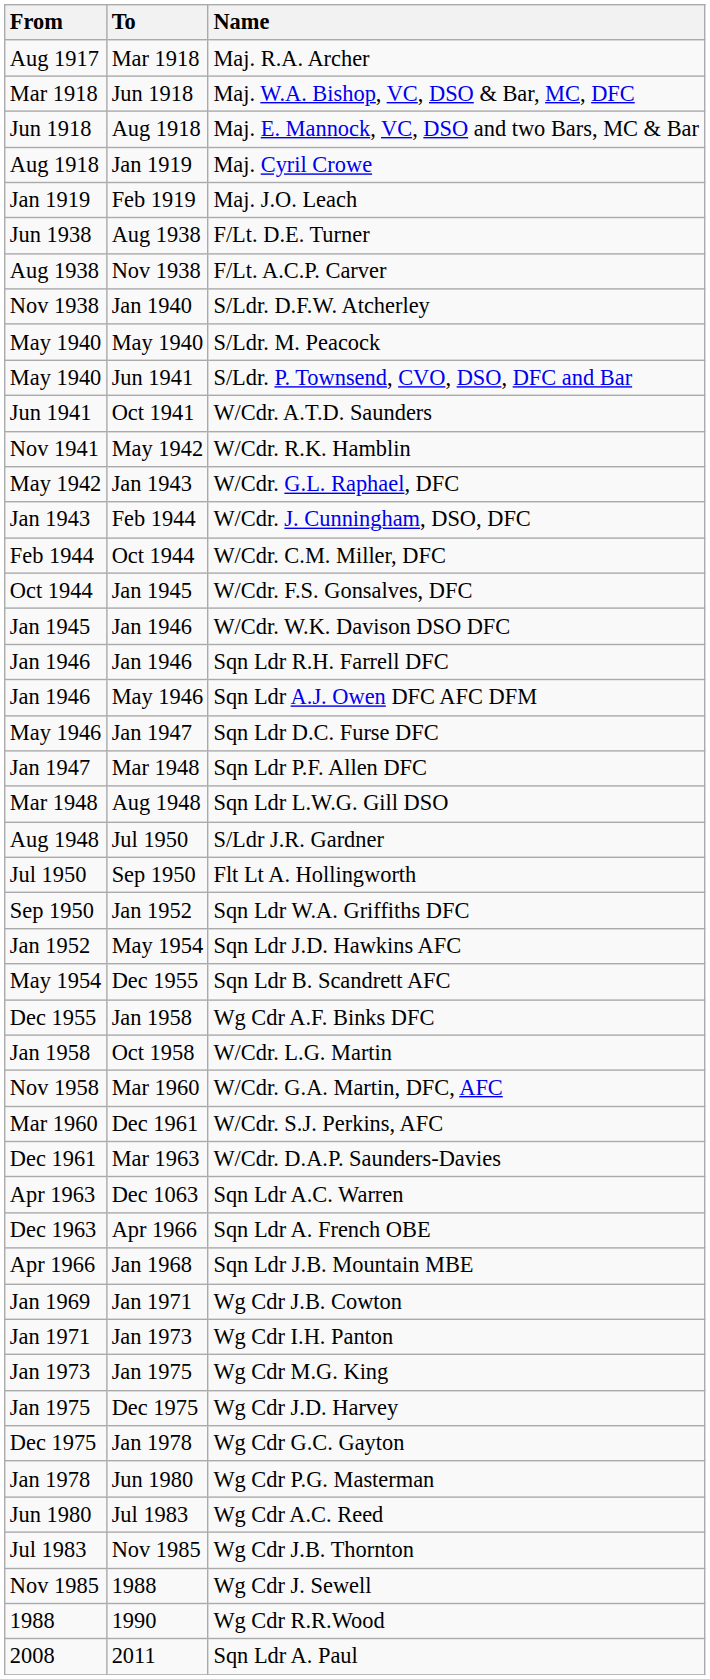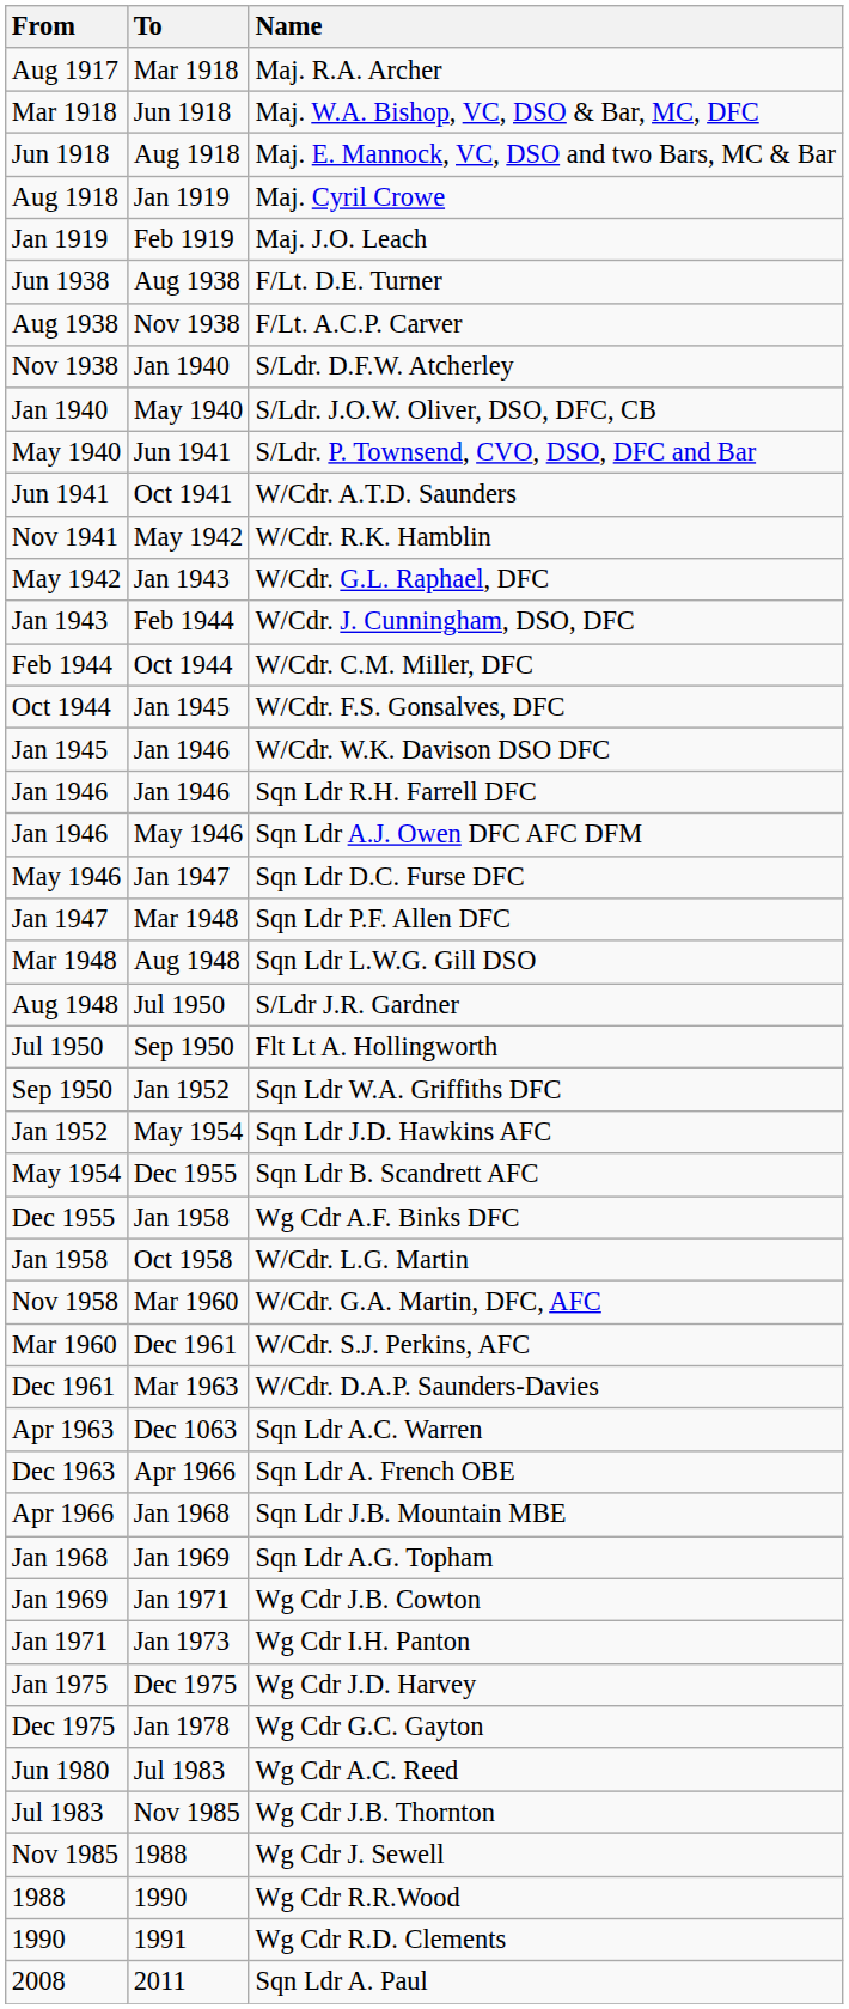 <table class="wikitable">
 <tr>
 <th style="text-align: left;">From</th>
 <th style="text-align: left;">To</th>
 <th style="text-align: left;">Name</th>
 </tr>
 <tr ---->
 <td>Aug 1917</td>
 <td>Mar 1918</td>
 <td>Maj. R.A. Archer</td>
 </tr>
 <tr ---->
 <td>Mar 1918</td>
 <td>Jun 1918</td>
 <td>Maj. <a href='#'>W.A. Bishop</a>, <a href='#'>VC</a>, <a href='#'>DSO</a> & Bar, <a href='#'>MC</a>, <a href='#'>DFC</a></td>
 </tr>
 <tr ---->
 <td>Jun 1918</td>
 <td>Aug 1918</td>
 <td>Maj. <a href='#'>E. Mannock</a>, <a href='#'>VC</a>, <a href='#'>DSO</a> and two Bars, MC & Bar</td>
 </tr>
 <tr ---->
 <td>Aug 1918</td>
 <td>Jan 1919</td>
 <td>Maj. <a href='#'>Cyril Crowe</a></td>
 </tr>
 <tr ---->
 <td>Jan 1919</td>
 <td>Feb 1919</td>
 <td>Maj. J.O. Leach</td>
 </tr>
 <tr ---->
 <td>Jun 1938</td>
 <td>Aug 1938</td>
 <td>F/Lt. D.E. Turner</td>
 </tr>
 <tr ---->
 <td>Aug 1938</td>
 <td>Nov 1938</td>
 <td>F/Lt. A.C.P. Carver</td>
 </tr>
 <tr ---->
 <td>Nov 1938</td>
 <td>Jan 1940</td>
 <td>S/Ldr. D.F.W. Atcherley</td>
 </tr>
 <tr ---->
+<td>Jan 1940</td>
 <td>May 1940</td>
-<td>May 1940</td>
-<td>S/Ldr. M. Peacock</td>
+<td>S/Ldr. J.O.W. Oliver, DSO, DFC, CB</td>
 </tr>
 <tr ---->
 <td>May 1940</td>
 <td>Jun 1941</td>
 <td>S/Ldr. <a href='#'>P. Townsend</a>, <a href='#'>CVO</a>, <a href='#'>DSO</a>, <a href='#'>DFC and Bar</a></td>
 </tr>
 <tr ---->
 <td>Jun 1941</td>
 <td>Oct 1941</td>
 <td>W/Cdr. A.T.D. Saunders</td>
 </tr>
 <tr ---->
 <td>Nov 1941</td>
 <td>May 1942</td>
 <td>W/Cdr. R.K. Hamblin</td>
 </tr>
 <tr ---->
 <td>May 1942</td>
 <td>Jan 1943</td>
 <td>W/Cdr. <a href='#'>G.L. Raphael</a>, DFC</td>
 </tr>
 <tr ---->
 <td>Jan 1943</td>
 <td>Feb 1944</td>
 <td>W/Cdr. <a href='#'>J. Cunningham</a>, DSO, DFC</td>
 </tr>
 <tr ---->
 <td>Feb 1944</td>
 <td>Oct 1944</td>
 <td>W/Cdr. C.M. Miller, DFC</td>
 </tr>
 <tr ---->
 <td>Oct 1944</td>
 <td>Jan 1945</td>
 <td>W/Cdr. F.S. Gonsalves, DFC</td>
 </tr>
 <tr ---->
 <td>Jan 1945</td>
 <td>Jan 1946</td>
 <td>W/Cdr. W.K. Davison DSO DFC</td>
 </tr>
 <tr ---->
 <td>Jan 1946</td>
 <td>Jan 1946</td>
 <td>Sqn Ldr R.H. Farrell DFC</td>
 </tr>
 <tr ---->
 <td>Jan 1946</td>
 <td>May 1946</td>
 <td>Sqn Ldr <a href='#'>A.J. Owen</a> DFC AFC DFM</td>
 </tr>
 <tr ---->
 <td>May 1946</td>
 <td>Jan 1947</td>
 <td>Sqn Ldr D.C. Furse DFC</td>
 </tr>
 <tr ---->
 <td>Jan 1947</td>
 <td>Mar 1948</td>
 <td>Sqn Ldr P.F. Allen DFC</td>
 </tr>
 <tr ---->
 <td>Mar 1948</td>
 <td>Aug 1948</td>
 <td>Sqn Ldr L.W.G. Gill DSO</td>
 </tr>
 <tr ---->
 <td>Aug 1948</td>
 <td>Jul 1950</td>
 <td>S/Ldr J.R. Gardner</td>
 </tr>
 <tr ---->
 <td>Jul 1950</td>
 <td>Sep 1950</td>
 <td>Flt Lt A. Hollingworth</td>
 </tr>
 <tr ---->
 <td>Sep 1950</td>
 <td>Jan 1952</td>
 <td>Sqn Ldr W.A. Griffiths DFC</td>
 </tr>
 <tr ---->
 <td>Jan 1952</td>
 <td>May 1954</td>
 <td>Sqn Ldr J.D. Hawkins AFC</td>
 </tr>
 <tr ---->
 <td>May 1954</td>
 <td>Dec 1955</td>
 <td>Sqn Ldr B. Scandrett AFC</td>
 </tr>
 <tr ---->
 <td>Dec 1955</td>
 <td>Jan 1958</td>
 <td>Wg Cdr A.F. Binks DFC</td>
 </tr>
 <tr ---->
 <td>Jan 1958</td>
 <td>Oct 1958</td>
 <td>W/Cdr. L.G. Martin</td>
 </tr>
 <tr ---->
 <td>Nov 1958</td>
 <td>Mar 1960</td>
 <td>W/Cdr. G.A. Martin, DFC, <a href='#'>AFC</a></td>
 </tr>
 <tr ---->
 <td>Mar 1960</td>
 <td>Dec 1961</td>
 <td>W/Cdr. S.J. Perkins, AFC</td>
 </tr>
 <tr ---->
 <td>Dec 1961</td>
 <td>Mar 1963</td>
 <td>W/Cdr. D.A.P. Saunders-Davies</td>
 </tr>
 <tr ---->
 <td>Apr 1963</td>
 <td>Dec 1063</td>
 <td>Sqn Ldr A.C. Warren</td>
 </tr>
 <tr ---->
 <td>Dec 1963</td>
 <td>Apr 1966</td>
 <td>Sqn Ldr A. French OBE</td>
 </tr>
 <tr ---->
 <td>Apr 1966</td>
 <td>Jan 1968</td>
 <td>Sqn Ldr J.B. Mountain MBE</td>
 </tr>
 <tr ---->
+<td>Jan 1968</td>
+<td>Jan 1969</td>
+<td>Sqn Ldr A.G. Topham</td>
+</tr>
+<tr ---->
 <td>Jan 1969</td>
 <td>Jan 1971</td>
 <td>Wg Cdr J.B. Cowton</td>
 </tr>
 <tr ---->
 <td>Jan 1971</td>
 <td>Jan 1973</td>
 <td>Wg Cdr I.H. Panton</td>
 </tr>
 <tr ---->
-<td>Jan 1973</td>
-<td>Jan 1975</td>
-<td>Wg Cdr M.G. King</td>
-</tr>
-<tr ---->
 <td>Jan 1975</td>
 <td>Dec 1975</td>
 <td>Wg Cdr J.D. Harvey</td>
 </tr>
 <tr ---->
 <td>Dec 1975</td>
 <td>Jan 1978</td>
 <td>Wg Cdr G.C. Gayton</td>
-</tr>
-<tr ---->
-<td>Jan 1978</td>
-<td>Jun 1980</td>
-<td>Wg Cdr P.G. Masterman</td>
 </tr>
 <tr ---->
 <td>Jun 1980</td>
 <td>Jul 1983</td>
 <td>Wg Cdr A.C. Reed</td>
 </tr>
 <tr ---->
 <td>Jul 1983</td>
 <td>Nov 1985</td>
 <td>Wg Cdr J.B. Thornton</td>
 </tr>
 <tr ---->
 <td>Nov 1985</td>
 <td>1988</td>
 <td>Wg Cdr J. Sewell</td>
 </tr>
 <tr ---->
 <td>1988</td>
 <td>1990</td>
 <td>Wg Cdr R.R.Wood</td>
 </tr>
 <tr ---->
+<td>1990</td>
+<td>1991</td>
+<td>Wg Cdr R.D. Clements</td>
+</tr>
+<tr ---->
 <td>2008</td>
 <td>2011</td>
 <td>Sqn Ldr A. Paul</td>
 </tr>
 </table>
